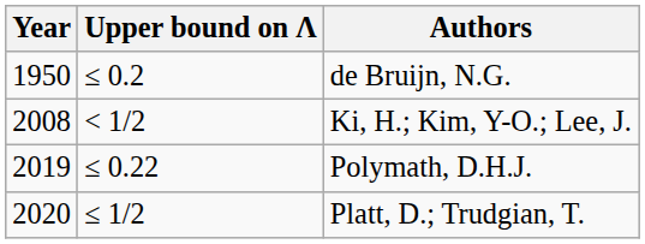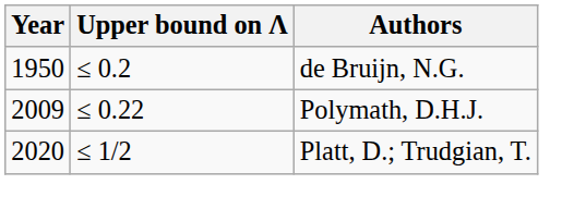 <table class="wikitable">
 <tr>
 <th>Year</th>
 <th>Upper bound on Λ</th>
 <th>Authors</th>
 </tr>
 <tr>
 <td>1950</td>
 <td>≤ 0.2</td>
 <td>de Bruijn, N.G.</td>
 </tr>
 <tr>
-<td>2008</td>
-<td>< 1/2</td>
-<td>Ki, H.; Kim, Y-O.; Lee, J.</td>
-</tr>
-<tr>
-<td>2019</td>
+<td>2009</td>
 <td>≤ 0.22</td>
 <td>Polymath, D.H.J.</td>
 </tr>
 <tr>
 <td>2020</td>
 <td>≤ 1/2</td>
 <td>Platt, D.;  Trudgian, T.</td>
 </tr>
 </table>
